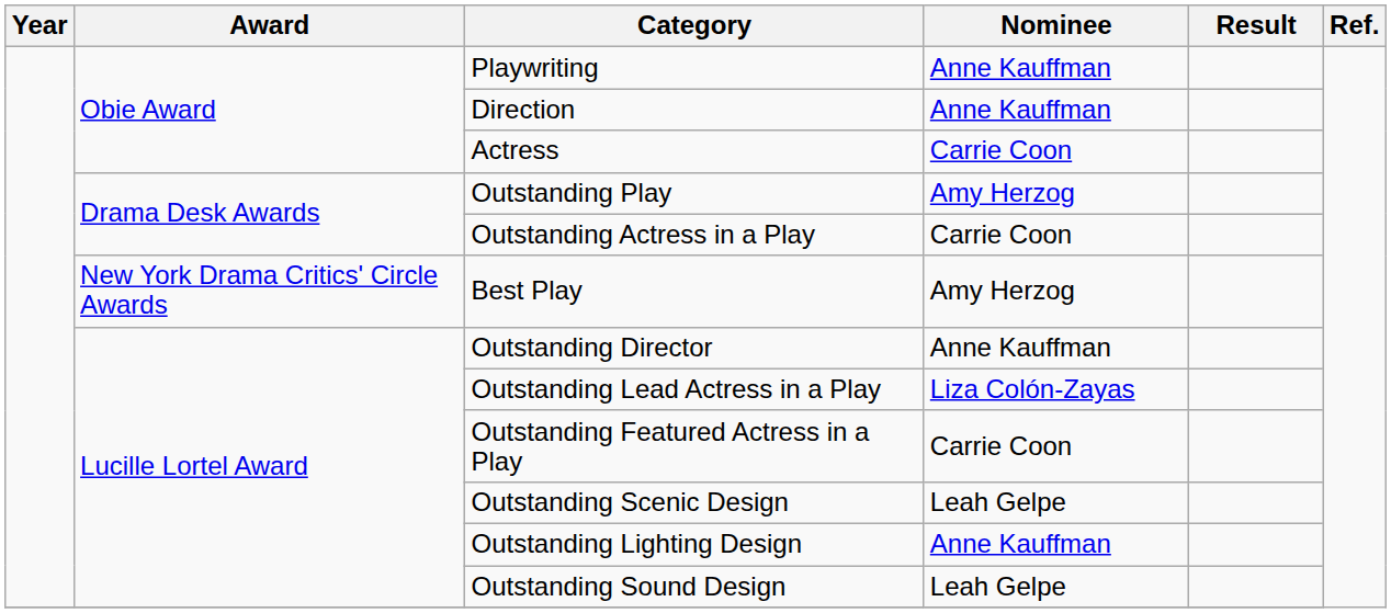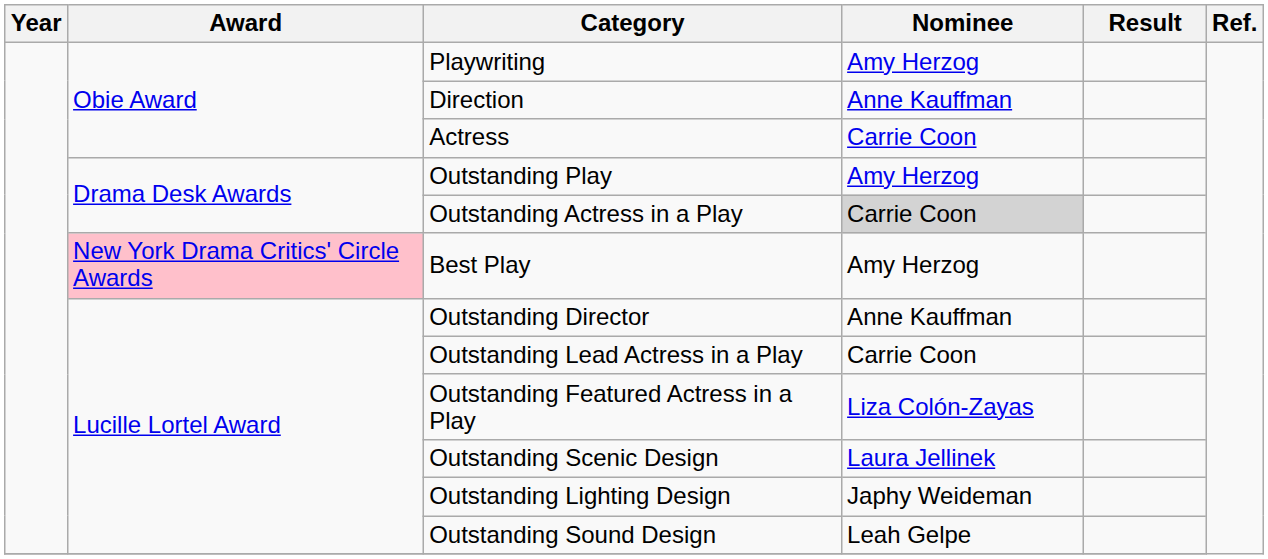 <table class="wikitable" width="95%">
 <tr>
 <th width="5%">Year</th>
 <th width="30%">Award</th>
 <th width="35%">Category</th>
 <th width="20%">Nominee</th>
 <th width="10%">Result</th>
 <th class=unsortable>Ref.</th>
 </tr>
 <tr>
 <td rowspan=12></td>
 <td rowspan=3><a href='#'>Obie Award</a></td>
 <td>Playwriting</td>
-<td><a href='#'>Anne Kauffman</a></td>
+<td><a href='#'>Amy Herzog</a></td>
 <td></td>
 <td rowspan=13></td>
 </tr>
 <tr>
 <td>Direction</td>
 <td><a href='#'>Anne Kauffman</a></td>
 <td></td>
 </tr>
 <tr>
 <td>Actress</td>
 <td><a href='#'>Carrie Coon</a></td>
 <td></td>
 </tr>
 <tr>
 <td rowspan=2><a href='#'>Drama Desk Awards</a></td>
 <td>Outstanding Play</td>
 <td><a href='#'>Amy Herzog</a></td>
 <td></td>
 </tr>
 <tr>
 <td>Outstanding Actress in a Play</td>
-<td>Carrie Coon</td>
+<td style="background: lightgrey;">Carrie Coon</td>
 <td></td>
 </tr>
 <tr>
-<td><a href='#'>New York Drama Critics' Circle Awards</a></td>
+<td style="background: pink;"><a href='#'>New York Drama Critics' Circle Awards</a></td>
 <td>Best Play</td>
 <td>Amy Herzog</td>
 <td></td>
 </tr>
 <tr>
 <td rowspan=6><a href='#'>Lucille Lortel Award</a></td>
 <td>Outstanding Director</td>
 <td>Anne Kauffman</td>
 <td></td>
 </tr>
 <tr>
 <td>Outstanding Lead Actress in a Play</td>
+<td>Carrie Coon</td>
+<td></td>
+</tr>
+<tr>
+<td>Outstanding Featured Actress in a Play</td>
 <td><a href='#'>Liza Colón-Zayas</a></td>
 <td></td>
 </tr>
 <tr>
-<td>Outstanding Featured Actress in a Play</td>
-<td>Carrie Coon</td>
-<td></td>
-</tr>
-<tr>
 <td>Outstanding Scenic Design</td>
-<td>Leah Gelpe</td>
+<td><a href='#'>Laura Jellinek</a></td>
 <td></td>
 </tr>
 <tr>
 <td>Outstanding Lighting Design</td>
-<td><a href='#'>Anne Kauffman</a></td>
+<td>Japhy Weideman</td>
 <td></td>
 </tr>
 <tr>
 <td>Outstanding Sound Design</td>
 <td>Leah Gelpe</td>
 <td></td>
 </tr>
 <tr>
 </tr>
 </table>
